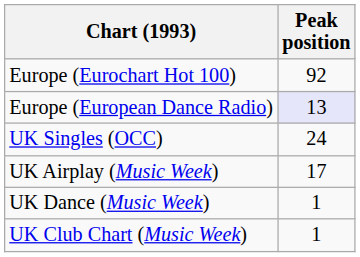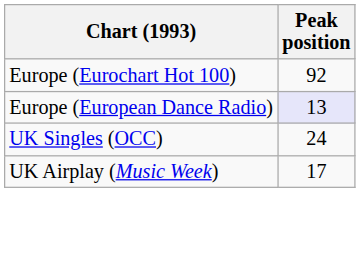 <table class="wikitable sortable">
 <tr>
 <th>Chart (1993)</th>
 <th>Peak<br>position</th>
 </tr>
 <tr>
 <td>Europe (<a href='#'>Eurochart Hot 100</a>)</td>
 <td align="center">92</td>
 </tr>
 <tr>
 <td>Europe (<a href='#'>European Dance Radio</a>)</td>
 <td align="center" style="background: lavender;">13</td>
 </tr>
 <tr>
 <td><a href='#'>UK Singles</a> (<a href='#'>OCC</a>)</td>
 <td align="center">24</td>
 </tr>
 <tr>
 <td>UK Airplay (<em><a href='#'>Music Week</a></em>)</td>
 <td align="center">17</td>
 </tr>
-<tr>
-<td>UK Dance (<em><a href='#'>Music Week</a></em>)</td>
-<td align="center">1</td>
-</tr>
-<tr>
-<td><a href='#'>UK Club Chart</a> (<em><a href='#'>Music Week</a></em>)</td>
-<td align="center">1</td>
-</tr>
 </table>
